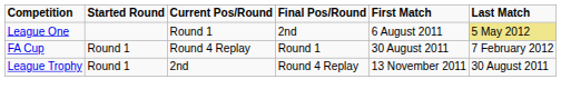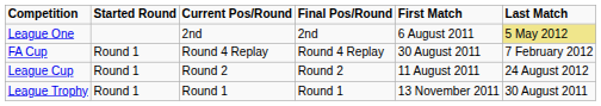 <table class="wikitable">
 <tr>
 <td><strong>Competition</strong></td>
 <td><strong>Started Round</strong></td>
 <td><strong>Current Pos/Round</strong></td>
 <td><strong>Final Pos/Round</strong></td>
 <td><strong>First Match</strong></td>
 <td><strong>Last Match</strong></td>
 </tr>
 <tr>
 <td><a href='#'>League One</a></td>
 <td></td>
-<td>Round 1</td>
+<td>2nd</td>
 <td>2nd</td>
 <td>6 August 2011</td>
 <td style="background: khaki;">5 May 2012</td>
 </tr>
 <tr>
 <td><a href='#'>FA Cup</a></td>
 <td>Round 1</td>
 <td>Round 4 Replay</td>
-<td>Round 1</td>
+<td>Round 4 Replay</td>
 <td>30 August 2011</td>
 <td>7 February 2012</td>
 </tr>
 <tr>
+<td><a href='#'>League Cup</a></td>
+<td>Round 1</td>
+<td>Round 2</td>
+<td>Round 2</td>
+<td>11 August 2011</td>
+<td>24 August 2012</td>
+</tr>
+<tr>
 <td><a href='#'>League Trophy</a></td>
 <td>Round 1</td>
-<td>2nd</td>
-<td>Round 4 Replay</td>
+<td>Round 1</td>
+<td>Round 1</td>
 <td>13 November 2011</td>
 <td>30 August 2011</td>
 </tr>
 </table>
